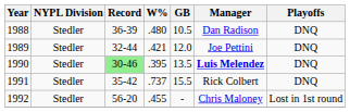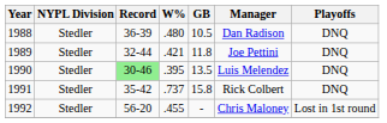 <table class="wikitable">
 <tr style="background: #F2F2F2;">
 <th>Year</th>
 <th>NYPL Division</th>
 <th>Record</th>
 <th>W%</th>
 <th>GB</th>
 <th>Manager</th>
 <th>Playoffs</th>
 </tr>
 <tr align=center>
 <td>1988</td>
 <td>Stedler</td>
 <td>36-39</td>
 <td>.480</td>
 <td>10.5</td>
 <td><a href='#'>Dan Radison</a></td>
 <td>DNQ</td>
 </tr>
 <tr align=center>
 <td>1989</td>
 <td>Stedler</td>
 <td>32-44</td>
 <td>.421</td>
-<td>12.0</td>
+<td>11.8</td>
 <td><a href='#'>Joe Pettini</a></td>
 <td>DNQ</td>
 </tr>
 <tr align=center>
 <td>1990</td>
 <td>Stedler</td>
 <td style="background: lightgreen;">30-46</td>
 <td>.395</td>
 <td>13.5</td>
-<td><strong><a href='#'>Luis Melendez</a></strong></td>
+<td><a href='#'>Luis Melendez</a></td>
 <td>DNQ</td>
 </tr>
 <tr align=center>
 <td>1991</td>
 <td>Stedler</td>
 <td>35-42</td>
 <td>.737</td>
-<td>15.5</td>
+<td>15.8</td>
 <td>Rick Colbert</td>
 <td>DNQ</td>
 </tr>
 <tr align=center>
 <td>1992</td>
 <td>Stedler</td>
 <td>56-20</td>
 <td>.455</td>
 <td>-</td>
 <td><a href='#'>Chris Maloney</a></td>
 <td>Lost in 1st round</td>
 </tr>
 <tr align=center>
 </tr>
 </table>
